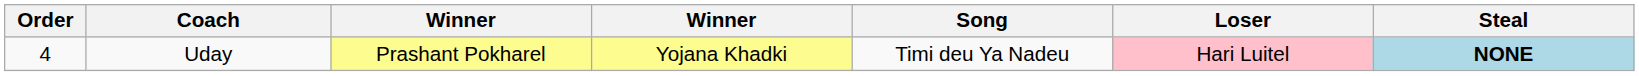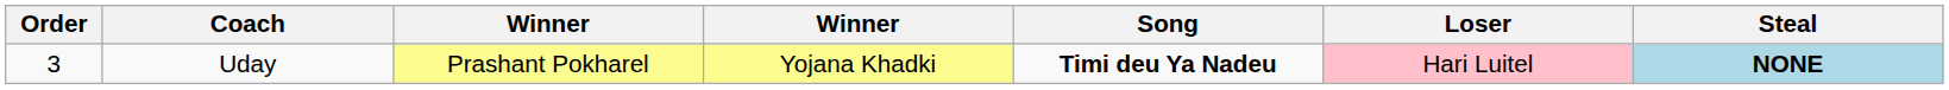 <table class="wikitable" style="text-align:center; width:100%;">
 <tr>
 <th scope="col" style="width:5%;">Order</th>
 <th scope="col" style="width:15%;">Coach</th>
 <th scope="col" style="width:16%;">Winner</th>
 <th scope="col" style="width:16%;">Winner</th>
 <th scope="col" style="width:16%;">Song</th>
 <th scope="col" style="width:16%;">Loser</th>
 <th scope="col" style="width:16%;">Steal</th>
 </tr>
 <tr>
-<td scope="row">4</td>
+<td scope="row">3</td>
 <td>Uday</td>
 <td style="background:#fdfc8f;">Prashant Pokharel</td>
 <td style="background:#fdfc8f;">Yojana Khadki</td>
-<td>Timi deu Ya Nadeu</td>
+<td><strong>Timi deu Ya Nadeu</strong></td>
 <td style="background:pink;">Hari Luitel</td>
 <td style="background: lightblue;"><strong>NONE</strong></td>
 </tr>
 </table>
